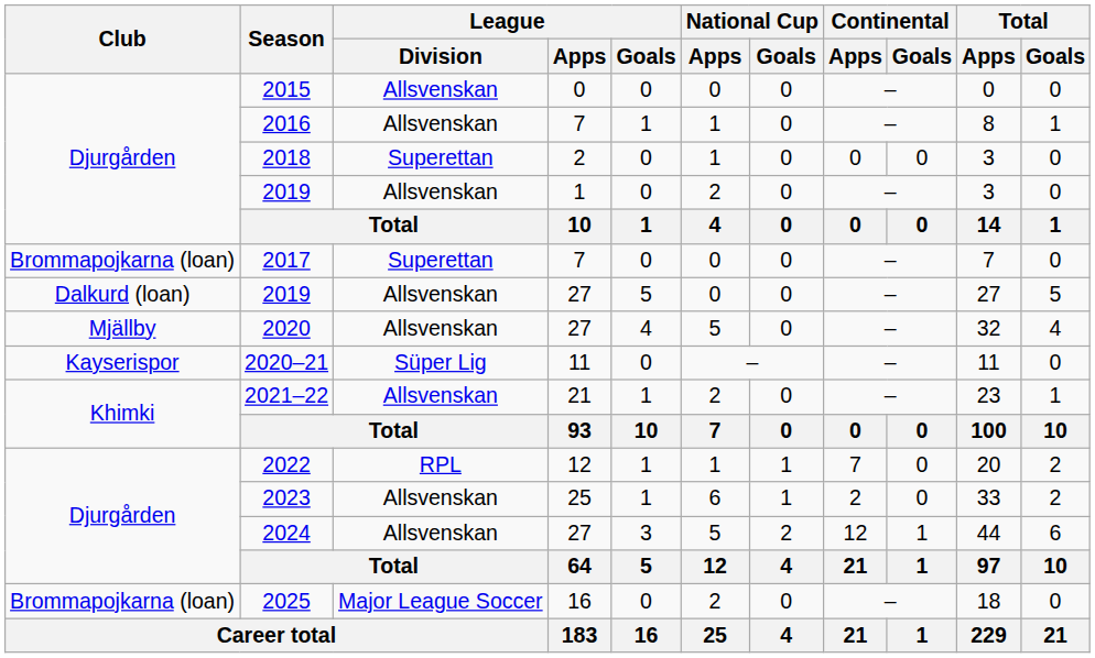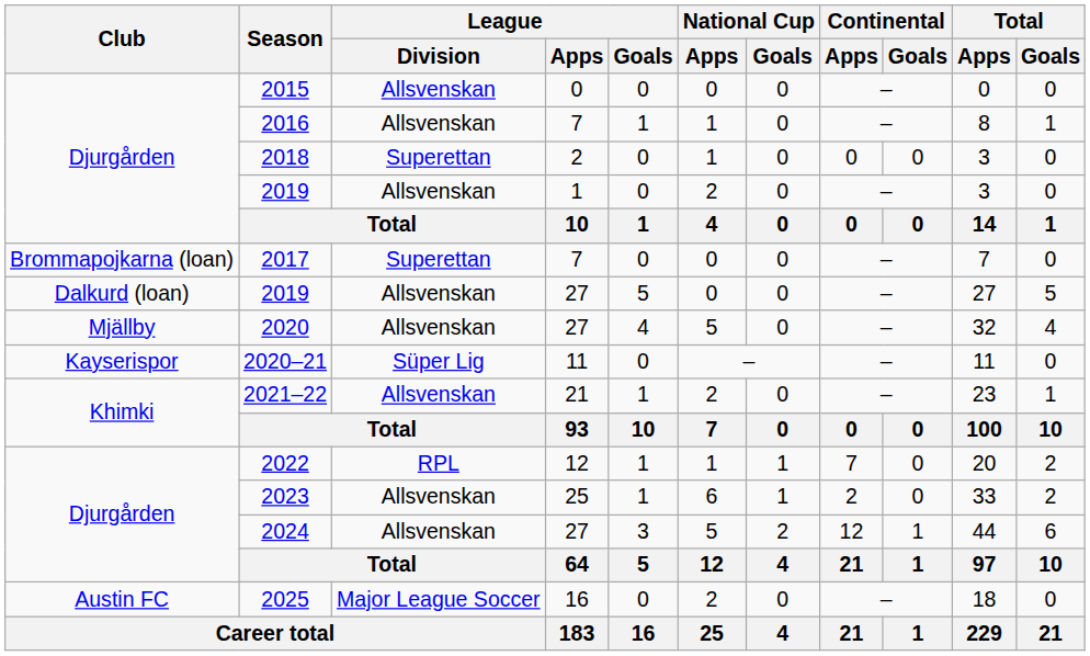 <table class="wikitable" style="text-align: center;">
 <tr>
 <th rowspan=2>Club</th>
 <th rowspan=2>Season</th>
 <th colspan=3>League</th>
 <th colspan=2>National Cup</th>
 <th colspan=2>Continental</th>
 <th colspan=2>Total</th>
 </tr>
 <tr>
 <th>Division</th>
 <th>Apps</th>
 <th>Goals</th>
 <th>Apps</th>
 <th>Goals</th>
 <th>Apps</th>
 <th>Goals</th>
 <th>Apps</th>
 <th>Goals</th>
 </tr>
 <tr>
 <td rowspan="5"><a href='#'>Djurgården</a></td>
 <td><a href='#'>2015</a></td>
 <td><a href='#'>Allsvenskan</a></td>
 <td>0</td>
 <td>0</td>
 <td>0</td>
 <td>0</td>
 <td colspan=2>–</td>
 <td>0</td>
 <td>0</td>
 </tr>
 <tr>
 <td><a href='#'>2016</a></td>
 <td>Allsvenskan</td>
 <td>7</td>
 <td>1</td>
 <td>1</td>
 <td>0</td>
 <td colspan=2>–</td>
 <td>8</td>
 <td>1</td>
 </tr>
 <tr>
 <td><a href='#'>2018</a></td>
 <td><a href='#'>Superettan</a></td>
 <td>2</td>
 <td>0</td>
 <td>1</td>
 <td>0</td>
 <td>0</td>
 <td>0</td>
 <td>3</td>
 <td>0</td>
 </tr>
 <tr>
 <td><a href='#'>2019</a></td>
 <td>Allsvenskan</td>
 <td>1</td>
 <td>0</td>
 <td>2</td>
 <td>0</td>
 <td colspan=2>–</td>
 <td>3</td>
 <td>0</td>
 </tr>
 <tr>
 <th colspan=2>Total</th>
 <th>10</th>
 <th>1</th>
 <th>4</th>
 <th>0</th>
 <th>0</th>
 <th>0</th>
 <th>14</th>
 <th>1</th>
 </tr>
 <tr>
 <td><a href='#'>Brommapojkarna</a> (loan)</td>
 <td><a href='#'>2017</a></td>
 <td><a href='#'>Superettan</a></td>
 <td>7</td>
 <td>0</td>
 <td>0</td>
 <td>0</td>
 <td colspan=2>–</td>
 <td>7</td>
 <td>0</td>
 </tr>
 <tr>
 <td><a href='#'>Dalkurd</a> (loan)</td>
 <td><a href='#'>2019</a></td>
 <td>Allsvenskan</td>
 <td>27</td>
 <td>5</td>
 <td>0</td>
 <td>0</td>
 <td colspan=2>–</td>
 <td>27</td>
 <td>5</td>
 </tr>
 <tr>
 <td><a href='#'>Mjällby</a></td>
 <td><a href='#'>2020</a></td>
 <td>Allsvenskan</td>
 <td>27</td>
 <td>4</td>
 <td>5</td>
 <td>0</td>
 <td colspan=2>–</td>
 <td>32</td>
 <td>4</td>
 </tr>
 <tr>
 <td><a href='#'>Kayserispor</a></td>
 <td><a href='#'>2020–21</a></td>
 <td><a href='#'>Süper Lig</a></td>
 <td>11</td>
 <td>0</td>
 <td colspan=2>–</td>
 <td colspan=2>–</td>
 <td>11</td>
 <td>0</td>
 </tr>
 <tr>
 <td rowspan=2><a href='#'>Khimki</a></td>
 <td><a href='#'>2021–22</a></td>
 <td><a href='#'>Allsvenskan</a></td>
 <td>21</td>
 <td>1</td>
 <td>2</td>
 <td>0</td>
 <td colspan=2>–</td>
 <td>23</td>
 <td>1</td>
 </tr>
 <tr>
 <th colspan=2>Total</th>
 <th>93</th>
 <th>10</th>
 <th>7</th>
 <th>0</th>
 <th>0</th>
 <th>0</th>
 <th>100</th>
 <th>10</th>
 </tr>
 <tr>
 <td rowspan="4"><a href='#'>Djurgården</a></td>
 <td><a href='#'>2022</a></td>
 <td><a href='#'>RPL</a></td>
 <td>12</td>
 <td>1</td>
 <td>1</td>
 <td>1</td>
 <td>7</td>
 <td>0</td>
 <td>20</td>
 <td>2</td>
 </tr>
 <tr>
 <td><a href='#'>2023</a></td>
 <td>Allsvenskan</td>
 <td>25</td>
 <td>1</td>
 <td>6</td>
 <td>1</td>
 <td>2</td>
 <td>0</td>
 <td>33</td>
 <td>2</td>
 </tr>
 <tr>
 <td><a href='#'>2024</a></td>
 <td>Allsvenskan</td>
 <td>27</td>
 <td>3</td>
 <td>5</td>
 <td>2</td>
 <td>12</td>
 <td>1</td>
 <td>44</td>
 <td>6</td>
 </tr>
 <tr>
 <th colspan=2>Total</th>
 <th>64</th>
 <th>5</th>
 <th>12</th>
 <th>4</th>
 <th>21</th>
 <th>1</th>
 <th>97</th>
 <th>10</th>
 </tr>
 <tr>
-<td><a href='#'>Brommapojkarna</a> (loan)</td>
+<td><a href='#'>Austin FC</a></td>
 <td><a href='#'>2025</a></td>
 <td><a href='#'>Major League Soccer</a></td>
 <td>16</td>
 <td>0</td>
 <td>2</td>
 <td>0</td>
 <td colspan=2>–</td>
 <td>18</td>
 <td>0</td>
 </tr>
 <tr>
 <th colspan=3>Career total</th>
 <th>183</th>
 <th>16</th>
 <th>25</th>
 <th>4</th>
 <th>21</th>
 <th>1</th>
 <th>229</th>
 <th>21</th>
 </tr>
 </table>
